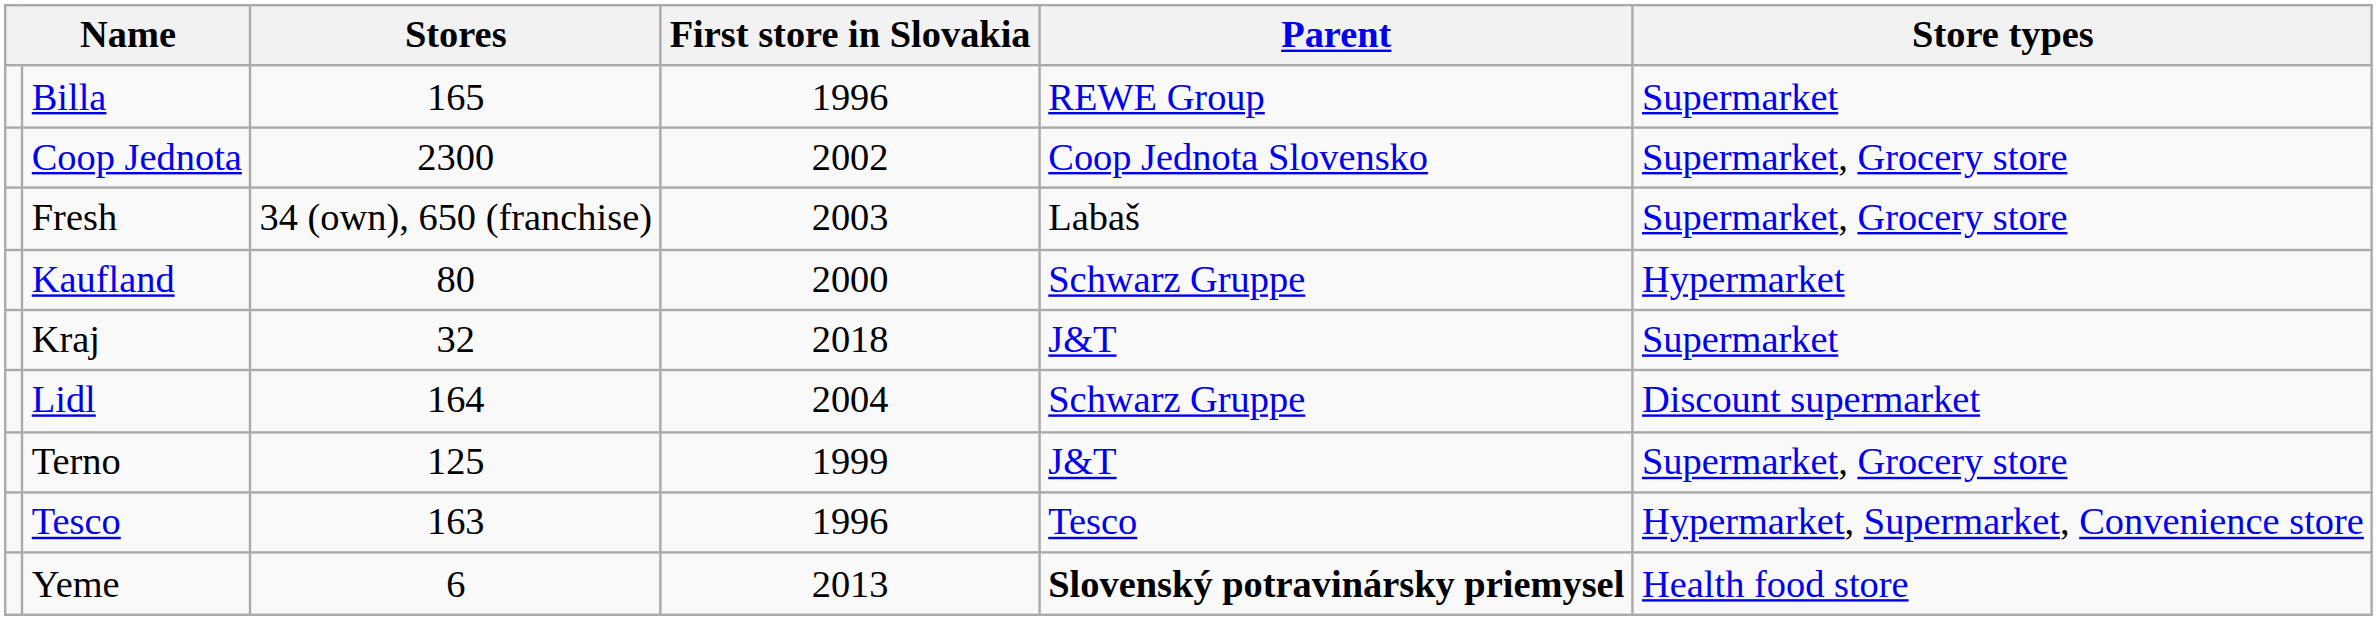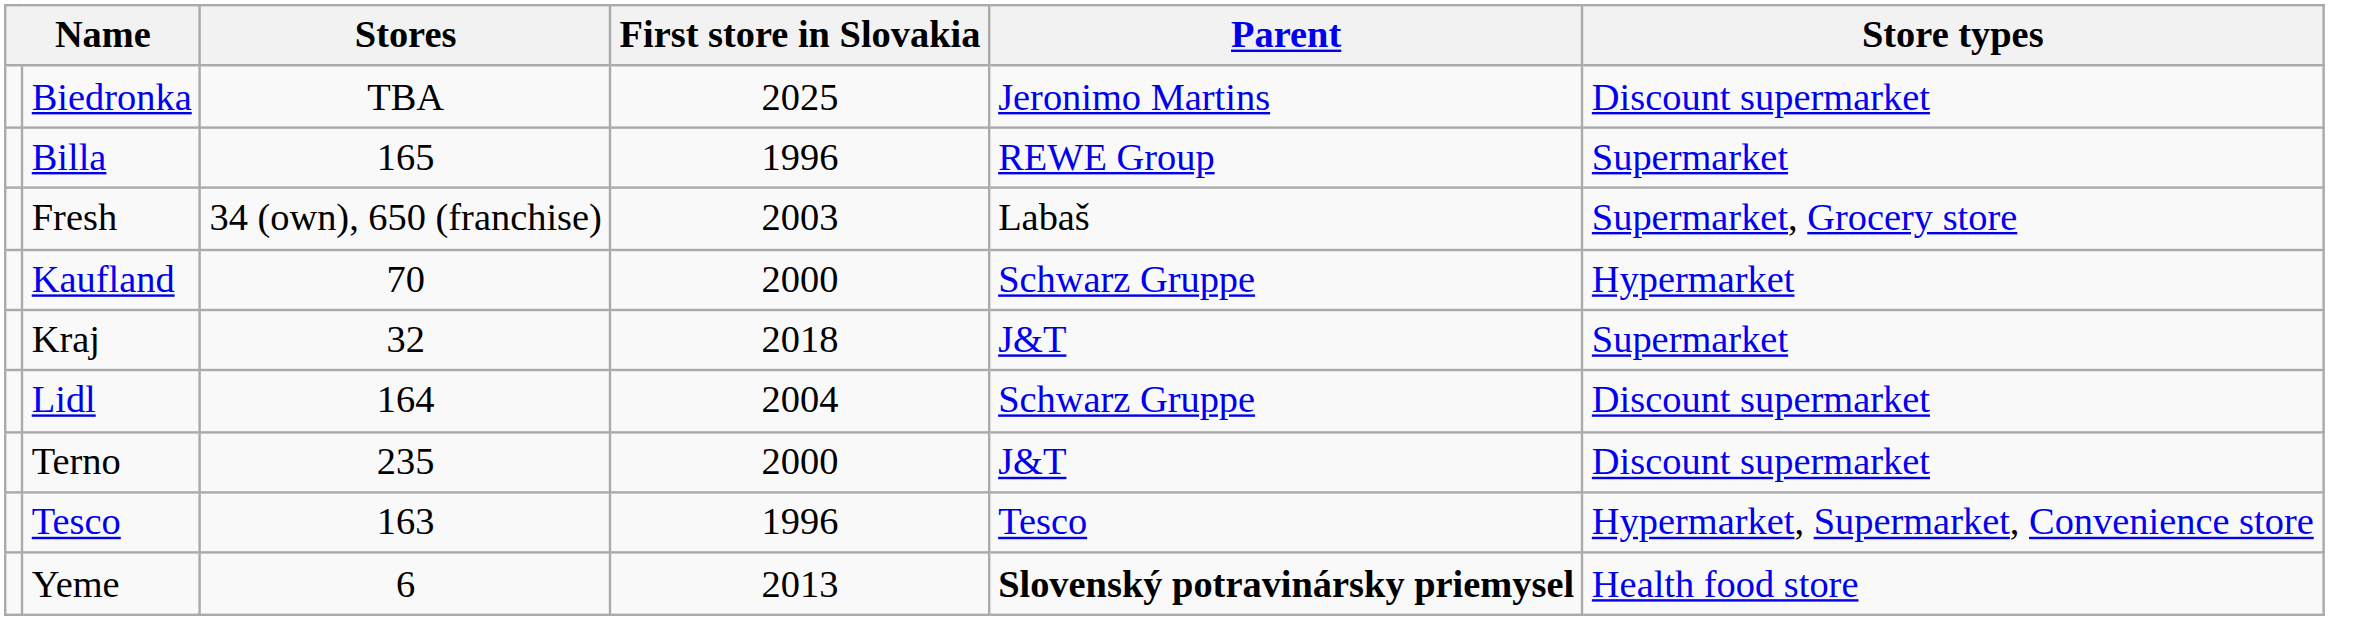 <table class="wikitable sortable">
 <tr>
 <th colspan=2>Name</th>
 <th>Stores</th>
 <th>First store in Slovakia</th>
 <th><a href='#'>Parent</a></th>
 <th>Store types</th>
 </tr>
 <tr>
 <td align="center"></td>
+<td><a href='#'>Biedronka</a> </td>
+<td align="center">TBA</td>
+<td align="center">2025</td>
+<td> <a href='#'>Jeronimo Martins</a></td>
+<td><a href='#'>Discount supermarket</a></td>
+</tr>
+<tr>
+<td align="center"></td>
 <td><a href='#'>Billa</a> </td>
 <td align="center">165</td>
 <td align="center">1996</td>
 <td> <a href='#'>REWE Group</a></td>
 <td><a href='#'>Supermarket</a></td>
-</tr>
-<tr>
-<td align="center"></td>
-<td><a href='#'>Coop Jednota</a> </td>
-<td align="center">2300</td>
-<td align="center">2002</td>
-<td> <a href='#'>Coop Jednota Slovensko</a></td>
-<td><a href='#'>Supermarket</a>, <a href='#'>Grocery store</a></td>
 </tr>
 <tr>
 <td align="center"></td>
 <td>Fresh </td>
 <td align="center">34 (own), 650 (franchise)</td>
 <td align="center">2003</td>
 <td> Labaš</td>
 <td><a href='#'>Supermarket</a>, <a href='#'>Grocery store</a></td>
 </tr>
 <tr>
 <td align="center"></td>
 <td><a href='#'>Kaufland</a> </td>
-<td align="center">80</td>
+<td align="center">70</td>
 <td align="center">2000</td>
 <td> <a href='#'>Schwarz Gruppe</a></td>
 <td><a href='#'>Hypermarket</a></td>
 </tr>
 <tr>
 <td align="center"></td>
 <td>Kraj </td>
 <td align="center">32</td>
 <td align="center">2018</td>
 <td> <a href='#'>J&T</a></td>
 <td><a href='#'>Supermarket</a></td>
 </tr>
 <tr>
 <td align="center"></td>
 <td><a href='#'>Lidl</a> </td>
 <td align="center">164</td>
 <td align="center">2004</td>
 <td> <a href='#'>Schwarz Gruppe</a></td>
 <td><a href='#'>Discount supermarket</a></td>
 </tr>
 <tr>
 <td align="center"></td>
 <td>Terno </td>
-<td align="center">125</td>
-<td align="center">1999</td>
+<td align="center">235</td>
+<td align="center">2000</td>
 <td> <a href='#'>J&T</a></td>
-<td><a href='#'>Supermarket</a>, <a href='#'>Grocery store</a></td>
+<td><a href='#'>Discount supermarket</a></td>
 </tr>
 <tr>
 <td align="center"></td>
 <td><a href='#'>Tesco</a> </td>
 <td align="center">163</td>
 <td align="center">1996</td>
 <td> <a href='#'>Tesco</a></td>
 <td><a href='#'>Hypermarket</a>, <a href='#'>Supermarket</a>, <a href='#'>Convenience store</a></td>
 </tr>
 <tr>
 <td align="center"></td>
 <td>Yeme </td>
 <td align="center">6</td>
 <td align="center">2013</td>
 <td><strong> Slovenský potravinársky priemysel</strong></td>
 <td><a href='#'>Health food store</a></td>
 </tr>
 </table>
